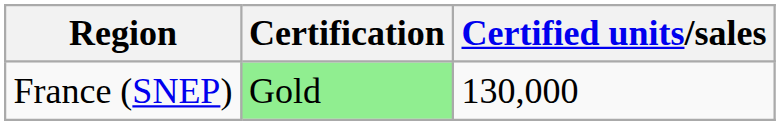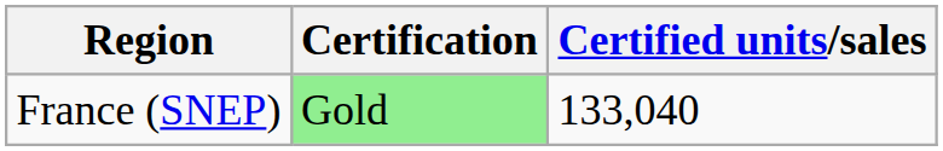 <table class="wikitable">
 <tr>
 <th>Region</th>
 <th>Certification</th>
 <th><a href='#'>Certified units</a>/sales</th>
 </tr>
 <tr>
 <td>France (<a href='#'>SNEP</a>)</td>
 <td style="background: lightgreen;">Gold</td>
-<td>130,000</td>
+<td>133,040</td>
 </tr>
 </table>
